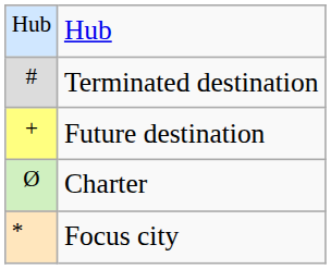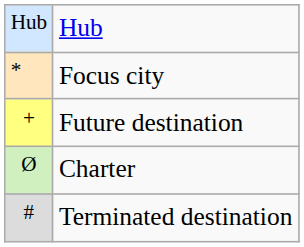 <table class="wikitable">
 <tr>
 <td style="background:#d0e7ff;"><sup>Hub</sup></td>
 <td><a href='#'>Hub</a></td>
 </tr>
 <tr>
-<td style="text-align: center; background:#dcdcdc;"><sup>#</sup></td>
-<td>Terminated destination</td>
+<td style="background:#ffe6bd;"><sup>*</sup></td>
+<td>Focus city</td>
 </tr>
 <tr>
 <td style="text-align: center; background:#ffff80;"><sup>+</sup></td>
 <td>Future destination</td>
 </tr>
 <tr>
 <td style="text-align: center; background:#d0f0c0;"><sup>Ø</sup></td>
 <td>Charter</td>
 </tr>
 <tr>
-<td style="background:#ffe6bd;"><sup>*</sup></td>
-<td>Focus city</td>
+<td style="text-align: center; background:#dcdcdc;"><sup>#</sup></td>
+<td>Terminated destination</td>
 </tr>
 </table>
